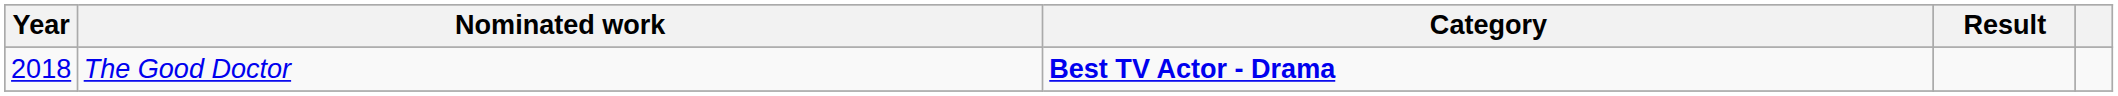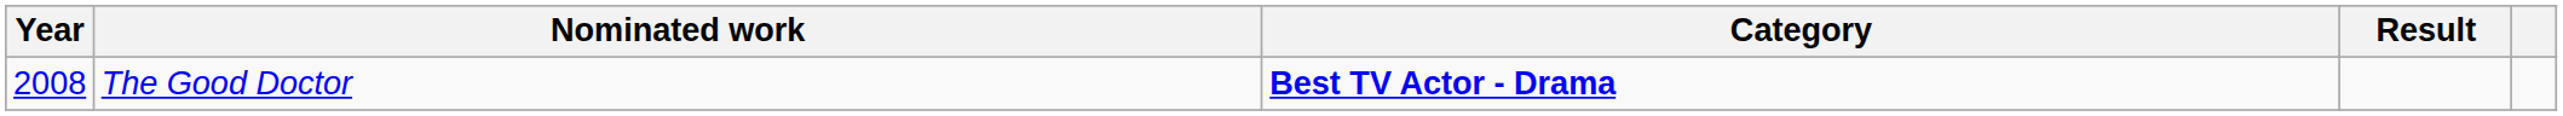 <table class="wikitable">
 <tr>
 <th scope="col" style="width:1em;">Year</th>
 <th scope="col" style="width:39em;">Nominated work</th>
 <th scope="col" style="width:36em;">Category</th>
 <th scope="col" style="width:5em;">Result</th>
 <th scope="col" style="width:1em;"></th>
 </tr>
 <tr>
-<td><a href='#'>2018</a></td>
+<td><a href='#'>2008</a></td>
 <td><em><a href='#'>The Good Doctor</a></em></td>
 <td><strong><a href='#'>Best TV Actor - Drama</a></strong></td>
 <td></td>
 <td></td>
 </tr>
 </table>
